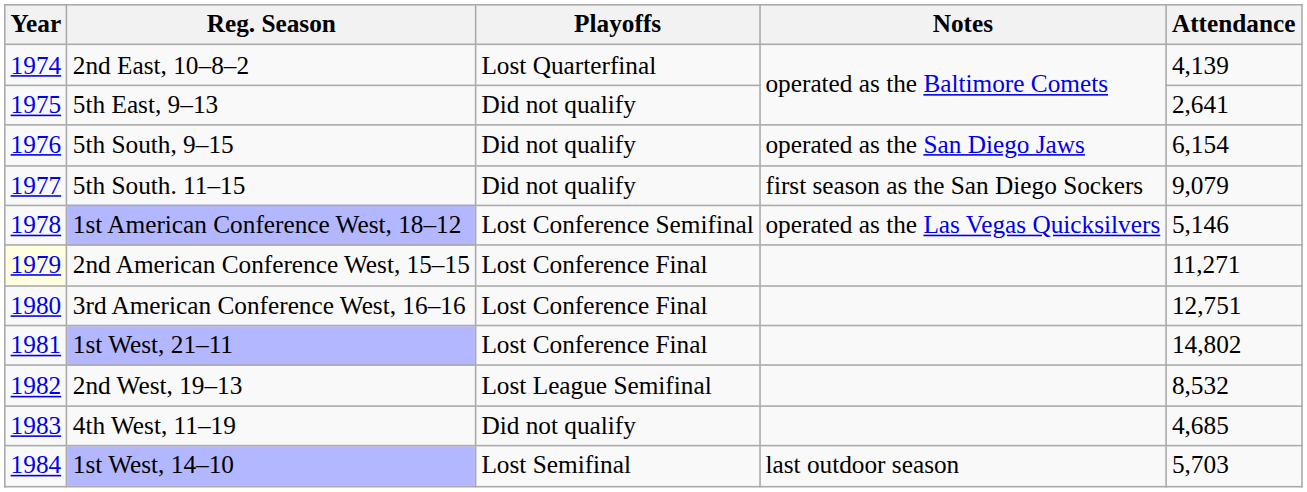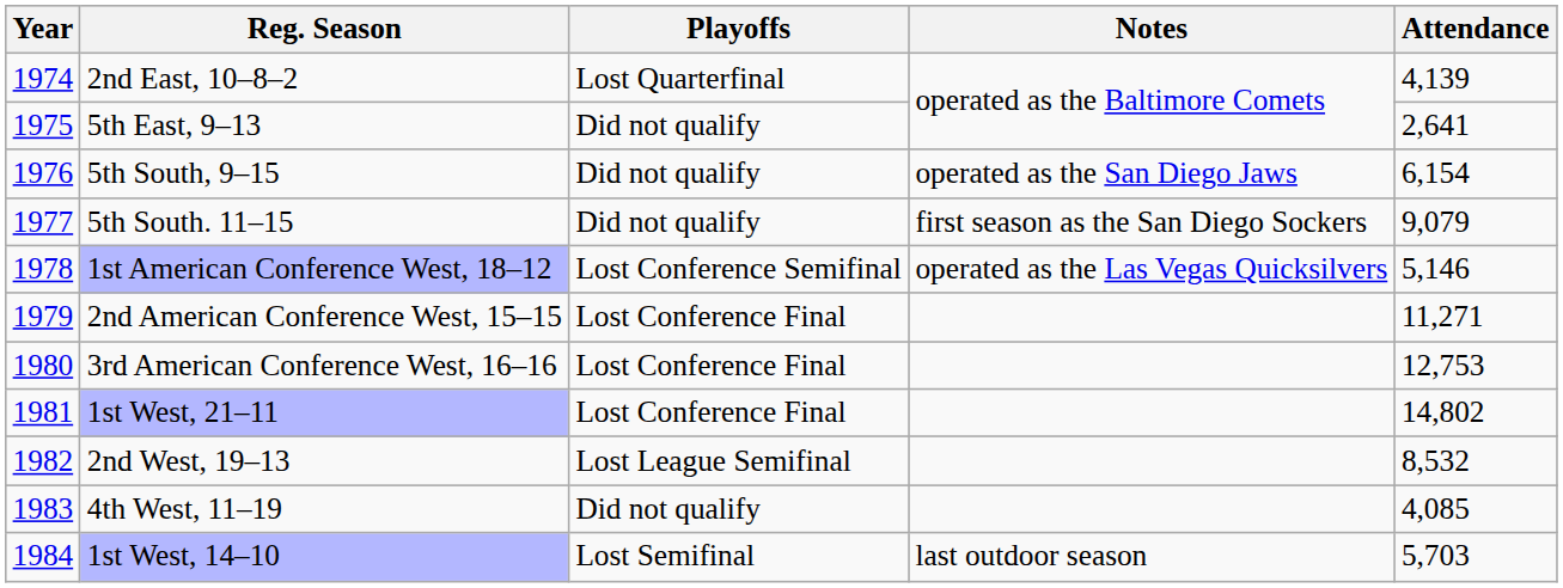 <table class="wikitable">
 <tr>
 <th>Year</th>
 <th>Reg. Season</th>
 <th>Playoffs</th>
 <th>Notes</th>
 <th>Attendance</th>
 </tr>
 <tr>
 <td><a href='#'>1974</a></td>
 <td>2nd East, 10–8–2</td>
 <td>Lost Quarterfinal</td>
 <td rowspan=2>operated as the <a href='#'>Baltimore Comets</a></td>
 <td>4,139</td>
 </tr>
 <tr>
 <td><a href='#'>1975</a></td>
 <td>5th East, 9–13</td>
 <td>Did not qualify</td>
 <td>2,641</td>
 </tr>
 <tr>
 <td><a href='#'>1976</a></td>
 <td>5th South, 9–15</td>
 <td>Did not qualify</td>
 <td>operated as the <a href='#'>San Diego Jaws</a></td>
 <td>6,154</td>
 </tr>
 <tr>
 <td><a href='#'>1977</a></td>
 <td>5th South. 11–15</td>
 <td>Did not qualify</td>
 <td>first season as the San Diego Sockers</td>
 <td>9,079</td>
 </tr>
 <tr>
 <td><a href='#'>1978</a></td>
 <td style="background:#b3b7ff;">1st American Conference West, 18–12</td>
 <td>Lost Conference Semifinal</td>
 <td>operated as the <a href='#'>Las Vegas Quicksilvers</a></td>
 <td>5,146</td>
 </tr>
 <tr>
-<td style="background: lightyellow;"><a href='#'>1979</a></td>
+<td><a href='#'>1979</a></td>
 <td>2nd American Conference West, 15–15</td>
 <td>Lost Conference Final</td>
 <td></td>
 <td>11,271</td>
 </tr>
 <tr>
 <td><a href='#'>1980</a></td>
 <td>3rd American Conference West, 16–16</td>
 <td>Lost Conference Final</td>
 <td></td>
-<td>12,751</td>
+<td>12,753</td>
 </tr>
 <tr>
 <td><a href='#'>1981</a></td>
 <td style="background:#b3b7ff;">1st West, 21–11</td>
 <td>Lost Conference Final</td>
 <td></td>
 <td>14,802</td>
 </tr>
 <tr>
 <td><a href='#'>1982</a></td>
 <td>2nd West, 19–13</td>
 <td>Lost League Semifinal</td>
 <td></td>
 <td>8,532</td>
 </tr>
 <tr>
 <td><a href='#'>1983</a></td>
 <td>4th West, 11–19</td>
 <td>Did not qualify</td>
 <td></td>
-<td>4,685</td>
+<td>4,085</td>
 </tr>
 <tr>
 <td><a href='#'>1984</a></td>
 <td style="background:#b3b7ff;">1st West, 14–10</td>
 <td>Lost Semifinal</td>
 <td>last outdoor season</td>
 <td>5,703</td>
 </tr>
 </table>
